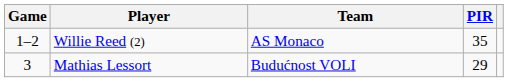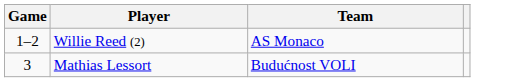 <table class="wikitable sortable" style="text-align: center;">
 <tr>
 <th>Game</th>
 <th style="width:200px;">Player</th>
 <th style="width:220px;">Team</th>
-<th><a href='#'>PIR</a></th>
 <th></th>
 </tr>
 <tr>
 <td>1–2</td>
 <td align=left> <a href='#'>Willie Reed</a> <small>(2)</small></td>
 <td align=left> <a href='#'>AS Monaco</a></td>
-<td>35</td>
 <td></td>
 </tr>
 <tr A>
 <td>3</td>
 <td align=left> <a href='#'>Mathias Lessort</a></td>
 <td align=left> <a href='#'>Budućnost VOLI</a></td>
-<td>29</td>
 <td></td>
 </tr>
 </table>
